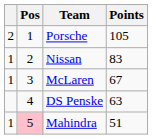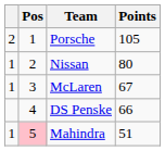 <table class="wikitable" style="font-size: 85%;">
 <tr>
 <th></th>
 <th>Pos</th>
 <th>Team</th>
 <th>Points</th>
 </tr>
 <tr>
 <td align="left"> 2</td>
 <td align="center">1</td>
 <td> <a href='#'>Porsche</a></td>
 <td align="left">105</td>
 </tr>
 <tr>
 <td align="left"> 1</td>
 <td align="center">2</td>
 <td> <a href='#'>Nissan</a></td>
-<td align="left">83</td>
+<td align="left">80</td>
 </tr>
 <tr>
 <td align="left"> 1</td>
 <td align="center">3</td>
 <td> <a href='#'>McLaren</a></td>
 <td align="left">67</td>
 </tr>
 <tr>
 <td align="left"></td>
 <td align="center">4</td>
 <td> <a href='#'>DS Penske</a></td>
-<td align="left">63</td>
+<td align="left">66</td>
 </tr>
 <tr>
 <td align="left"> 1</td>
 <td align="center" style="background: pink;">5</td>
 <td> <a href='#'>Mahindra</a></td>
 <td align="left">51</td>
 </tr>
 </table>
